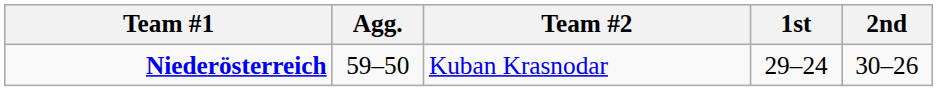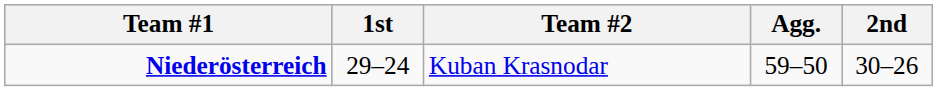 <table class=wikitable style="text-align:center">
 <tr>
 <th width=200>Team #1</th>
+<th width=50>1st</th>
+<th width=200>Team #2</th>
 <th width=50>Agg.</th>
-<th width=200>Team #2</th>
-<th width=50>1st</th>
 <th width=50>2nd</th>
 </tr>
 <tr>
 <td align=right><strong><a href='#'>Niederösterreich</a></strong> </td>
+<td align=center>29–24</td>
+<td align=left> <a href='#'>Kuban Krasnodar</a></td>
 <td>59–50</td>
-<td align=left> <a href='#'>Kuban Krasnodar</a></td>
-<td align=center>29–24</td>
 <td align=center>30–26</td>
 </tr>
 </table>
